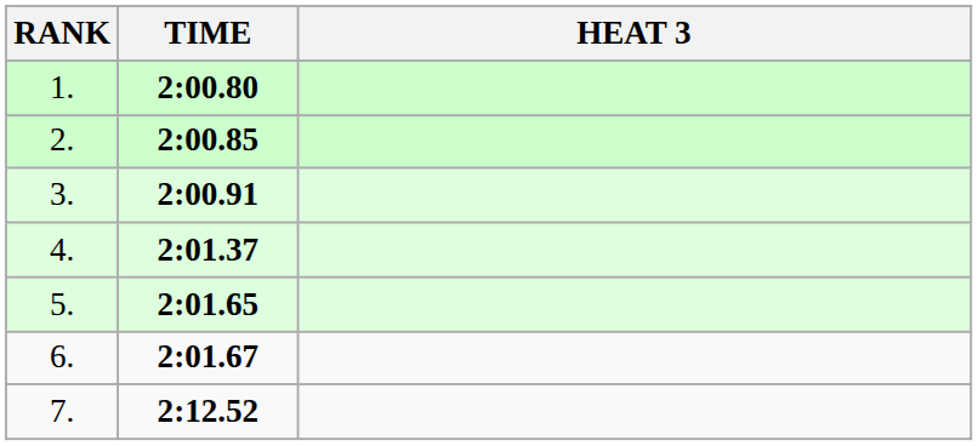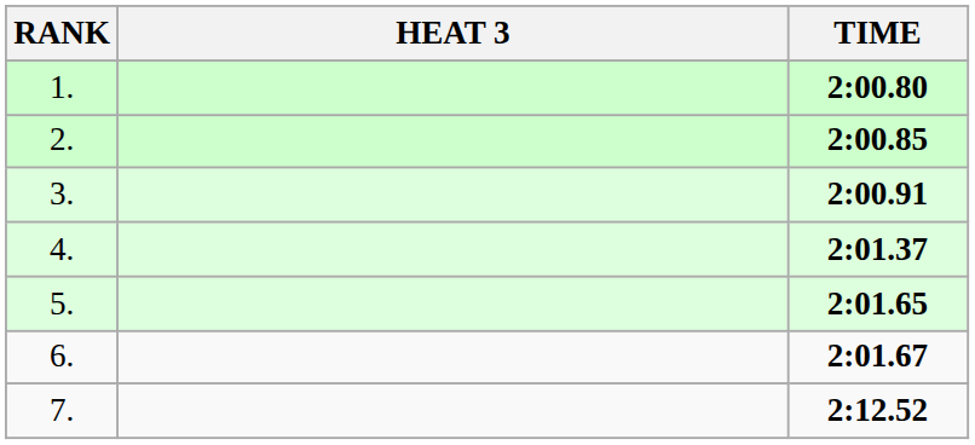 <table class="wikitable" style="border-collapse: collapse; font-size: 90%;">
 <tr>
 <th>RANK</th>
+<th style="width: 20em">HEAT 3</th>
 <th style="width: 5em">TIME</th>
-<th style="width: 20em">HEAT 3</th>
 </tr>
 <tr style="background:#ccffcc;">
 <td align="center">1.</td>
+<td></td>
 <td align="center"><strong>2:00.80</strong></td>
-<td></td>
 </tr>
 <tr style="background:#ccffcc;">
 <td align="center">2.</td>
+<td></td>
 <td align="center"><strong>2:00.85</strong></td>
-<td></td>
 </tr>
 <tr style="background:#ddffdd;">
 <td align="center">3.</td>
+<td></td>
 <td align="center"><strong>2:00.91</strong></td>
-<td></td>
 </tr>
 <tr style="background:#ddffdd;">
 <td align="center">4.</td>
+<td></td>
 <td align="center"><strong>2:01.37</strong></td>
-<td></td>
 </tr>
 <tr style="background:#ddffdd;">
 <td align="center">5.</td>
+<td></td>
 <td align="center"><strong>2:01.65</strong></td>
-<td></td>
 </tr>
 <tr>
 <td align="center">6.</td>
+<td></td>
 <td align="center"><strong>2:01.67</strong></td>
-<td></td>
 </tr>
 <tr>
 <td align="center">7.</td>
+<td></td>
 <td align="center"><strong>2:12.52</strong></td>
-<td></td>
 </tr>
 </table>
